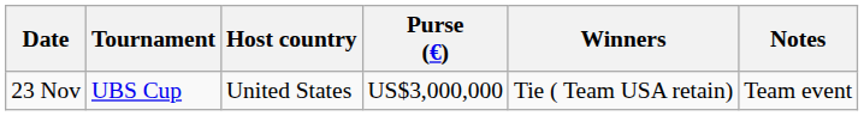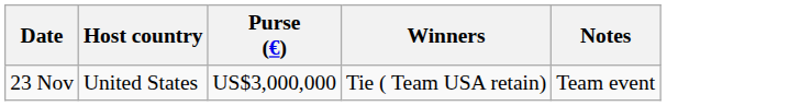 <table class="wikitable" style="font-size:95%">
 <tr>
 <th>Date</th>
-<th>Tournament</th>
 <th>Host country</th>
 <th>Purse<br>(<a href='#'>€</a>)</th>
 <th>Winners</th>
 <th>Notes</th>
 </tr>
 <tr>
 <td>23 Nov</td>
-<td><a href='#'>UBS Cup</a></td>
 <td>United States</td>
 <td align=right>US$3,000,000</td>
 <td>Tie ( Team USA retain)</td>
 <td>Team event</td>
 </tr>
 </table>
